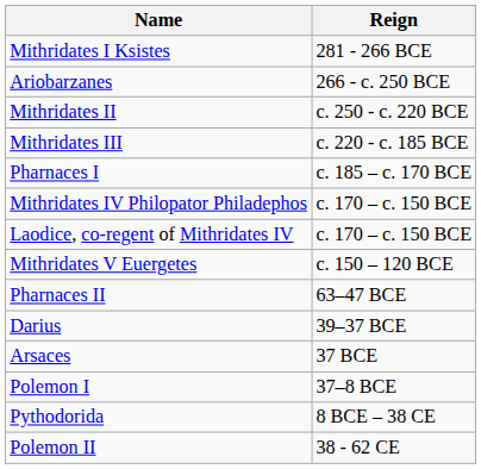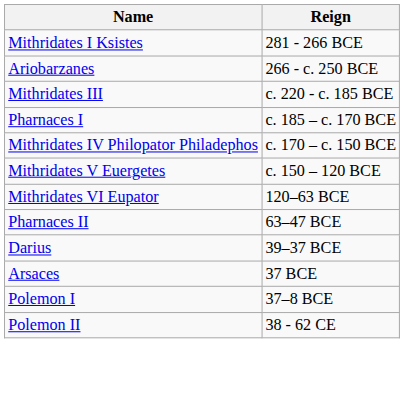 <table class="wikitable">
 <tr>
 <th>Name</th>
 <th>Reign</th>
 </tr>
 <tr>
 <td><a href='#'>Mithridates I Ksistes</a></td>
 <td>281 - 266 BCE</td>
 </tr>
 <tr>
 <td><a href='#'>Ariobarzanes</a></td>
 <td>266 - c. 250 BCE</td>
 </tr>
 <tr>
-<td><a href='#'>Mithridates II</a></td>
-<td>c. 250 - c. 220 BCE</td>
-</tr>
-<tr>
 <td><a href='#'>Mithridates III</a></td>
 <td>c. 220 - c. 185 BCE</td>
 </tr>
 <tr>
 <td><a href='#'>Pharnaces I</a></td>
 <td>c. 185 – c. 170 BCE</td>
 </tr>
 <tr>
 <td><a href='#'>Mithridates IV Philopator Philadephos</a></td>
 <td>c. 170 – c. 150 BCE</td>
 </tr>
 <tr>
-<td><a href='#'>Laodice</a>, <a href='#'>co-regent</a> of <a href='#'>Mithridates IV</a></td>
-<td>c. 170 – c. 150 BCE</td>
+<td><a href='#'>Mithridates V Euergetes</a></td>
+<td>c. 150 – 120 BCE</td>
 </tr>
 <tr>
-<td><a href='#'>Mithridates V Euergetes</a></td>
-<td>c. 150 – 120 BCE</td>
+<td><a href='#'>Mithridates VI Eupator</a></td>
+<td>120–63 BCE</td>
 </tr>
 <tr>
 <td><a href='#'>Pharnaces II</a></td>
 <td>63–47 BCE</td>
 </tr>
 <tr>
 <td><a href='#'>Darius</a></td>
 <td>39–37 BCE</td>
 </tr>
 <tr>
 <td><a href='#'>Arsaces</a></td>
 <td>37 BCE</td>
 </tr>
 <tr>
 <td><a href='#'>Polemon I</a></td>
 <td>37–8 BCE</td>
 </tr>
 <tr>
-<td><a href='#'>Pythodorida</a></td>
-<td>8 BCE – 38 CE</td>
-</tr>
-<tr>
 <td><a href='#'>Polemon II</a></td>
 <td>38 - 62 CE</td>
 </tr>
 </table>
